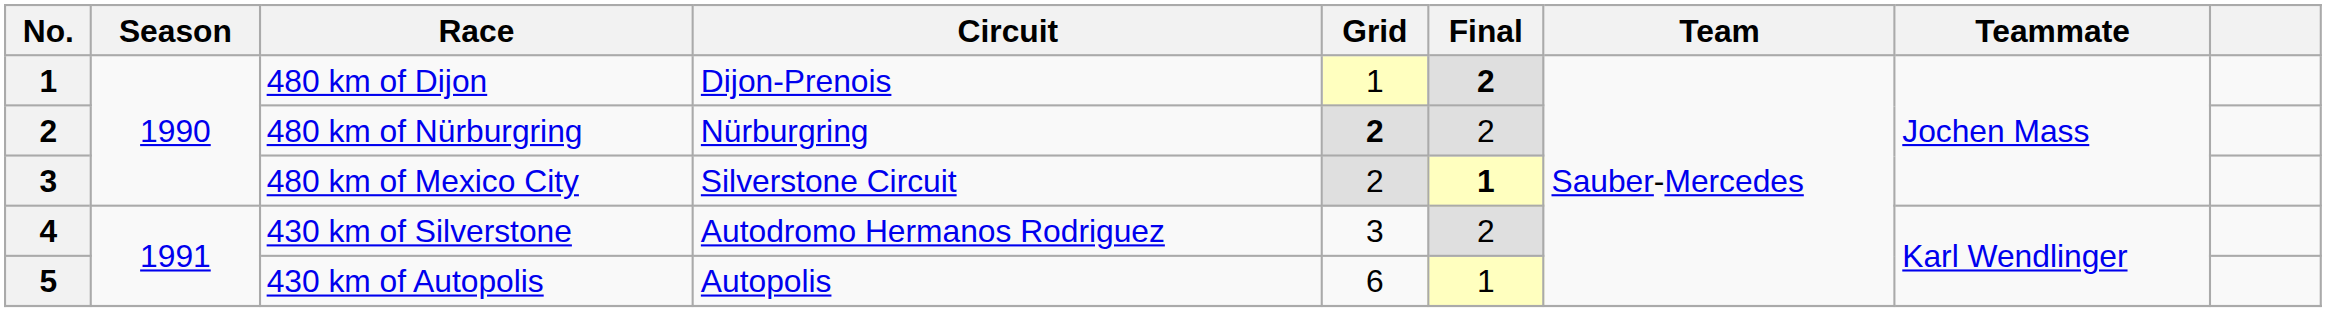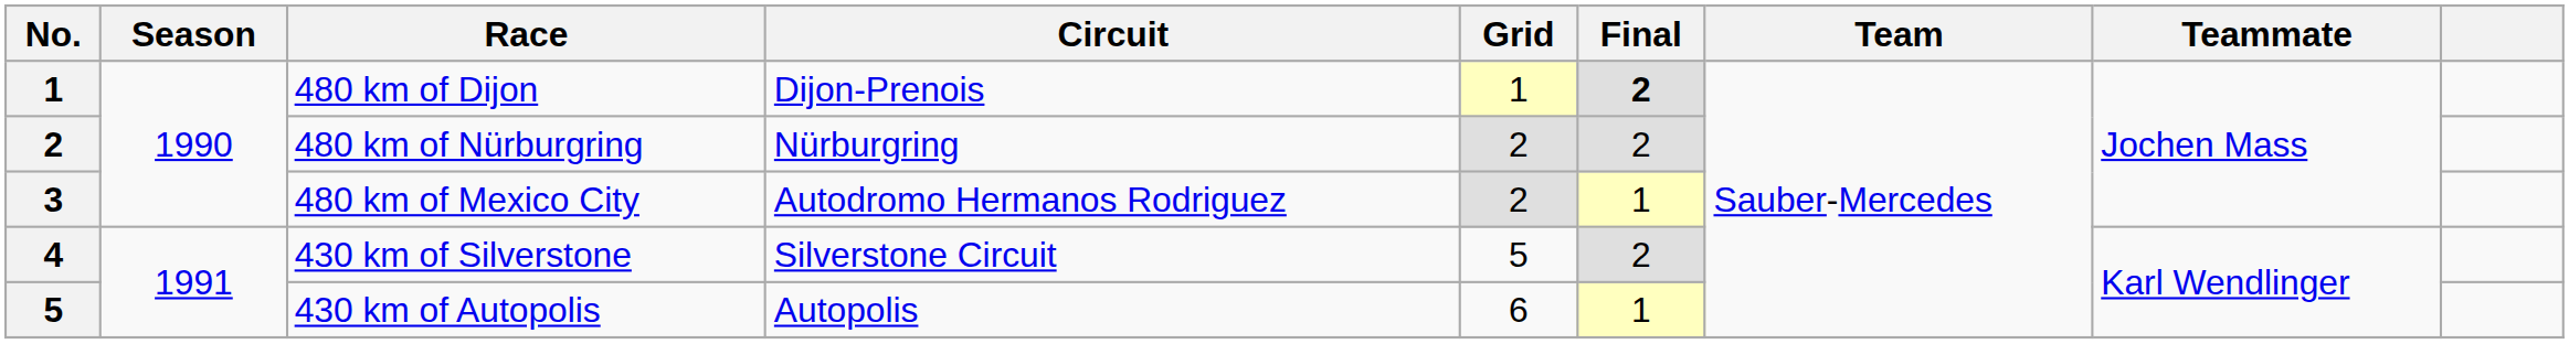 <table class="wikitable sortable" style="font-size:95%; width:70%;">
 <tr>
 <th>No.</th>
 <th>Season</th>
 <th>Race</th>
 <th>Circuit</th>
 <th>Grid</th>
 <th>Final</th>
 <th>Team</th>
 <th>Teammate</th>
 <th class="unsortable" style="width:3em;"></th>
 </tr>
 <tr>
 <th>1</th>
 <td rowspan="3" style="text-align:center;"><a href='#'>1990</a></td>
 <td><a href='#'>480 km of Dijon</a></td>
 <td><a href='#'>Dijon-Prenois</a></td>
 <td bgcolor="#FFFFBF" style="text-align:center;">1</td>
 <td bgcolor="#DFDFDF" style="text-align:center;"><strong>2</strong></td>
 <td rowspan="5"><a href='#'>Sauber</a>-<a href='#'>Mercedes</a></td>
 <td rowspan="3"><a href='#'>Jochen Mass</a></td>
 <td style="text-align:center;"></td>
 </tr>
 <tr>
 <th>2</th>
 <td><a href='#'>480 km of Nürburgring</a></td>
 <td><a href='#'>Nürburgring</a></td>
-<td bgcolor="#DFDFDF" style="text-align:center;"><strong>2</strong></td>
+<td bgcolor="#DFDFDF" style="text-align:center;">2</td>
 <td bgcolor="#DFDFDF" style="text-align:center;">2</td>
 <td style="text-align:center;"></td>
 </tr>
 <tr>
 <th>3</th>
 <td><a href='#'>480 km of Mexico City</a></td>
-<td><a href='#'>Silverstone Circuit</a></td>
+<td><a href='#'>Autodromo Hermanos Rodriguez</a></td>
 <td bgcolor="#DFDFDF" style="text-align:center;">2</td>
-<td bgcolor="#FFFFBF" style="text-align:center;"><strong>1</strong></td>
+<td bgcolor="#FFFFBF" style="text-align:center;">1</td>
 <td style="text-align:center;"></td>
 </tr>
 <tr>
 <th>4</th>
 <td rowspan="2" style="text-align:center;"><a href='#'>1991</a></td>
 <td><a href='#'>430 km of Silverstone</a></td>
-<td><a href='#'>Autodromo Hermanos Rodriguez</a></td>
-<td style="text-align:center;">3</td>
+<td><a href='#'>Silverstone Circuit</a></td>
+<td style="text-align:center;">5</td>
 <td bgcolor="#DFDFDF" style="text-align:center;">2</td>
 <td rowspan="2"><a href='#'>Karl Wendlinger</a></td>
 <td style="text-align:center;"></td>
 </tr>
 <tr>
 <th>5</th>
 <td><a href='#'>430 km of Autopolis</a></td>
 <td><a href='#'>Autopolis</a></td>
 <td style="text-align:center;">6</td>
 <td bgcolor="#FFFFBF" style="text-align:center;">1</td>
 <td style="text-align:center;"></td>
 </tr>
 <tr>
 </tr>
 </table>
